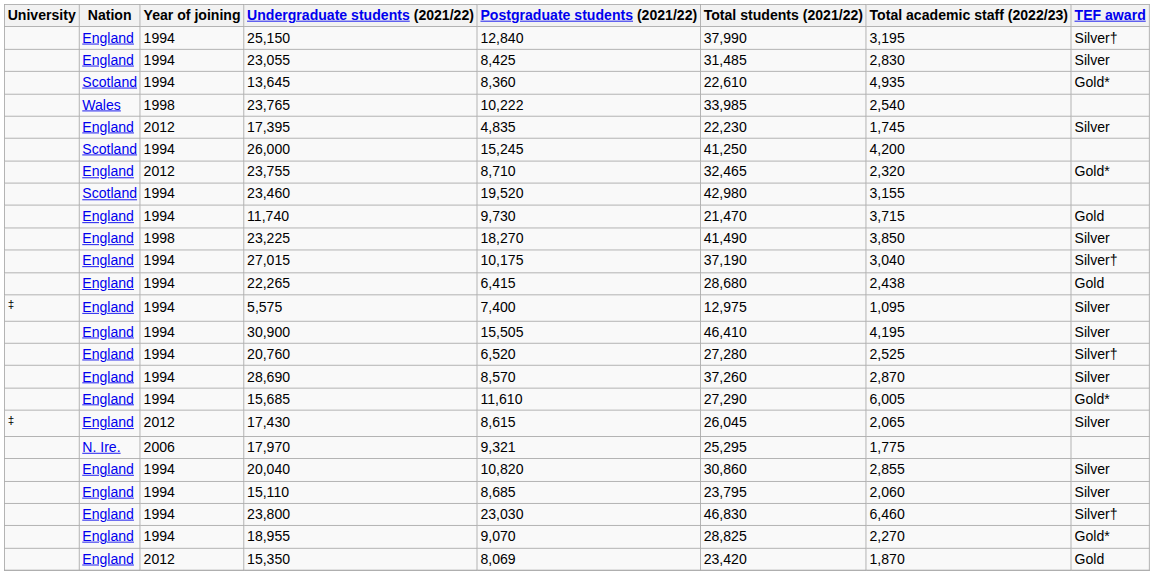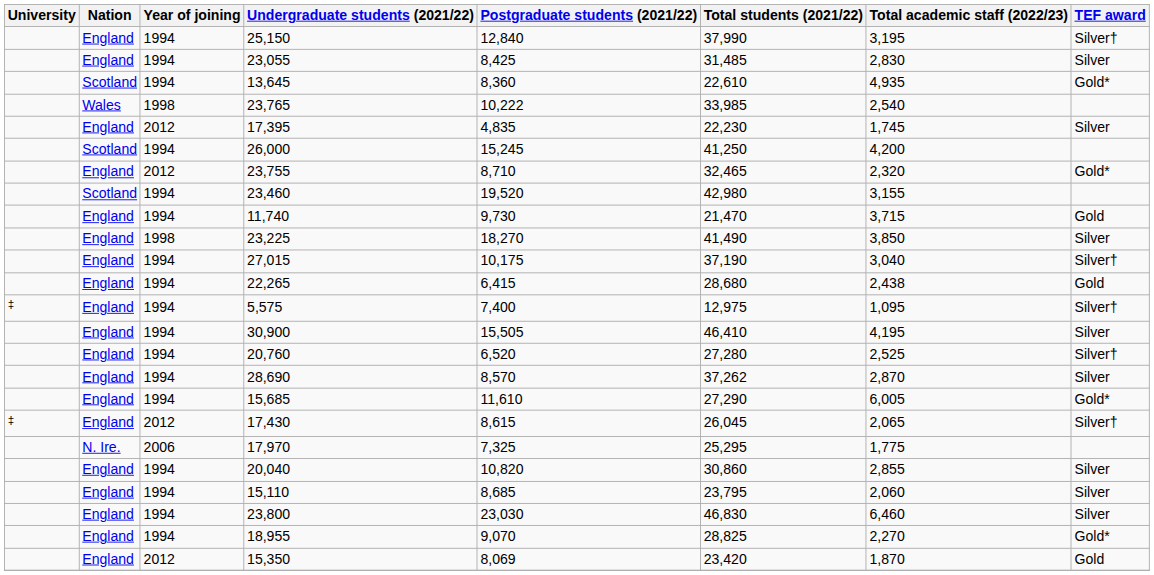 <table class="wikitable sortable">
 <tr>
 <th scope="col">University</th>
 <th>Nation</th>
 <th scope="col">Year of joining</th>
 <th data-sort-type="number"><a href='#'>Undergraduate students</a> (2021/22)</th>
 <th data-sort-type="number"><a href='#'>Postgraduate students</a> (2021/22)</th>
 <th data-sort-type="number">Total students (2021/22)</th>
 <th data-sort-type="number">Total academic staff (2022/23)</th>
 <th data-sort-type="number"><a href='#'>TEF award</a></th>
 </tr>
 <tr>
 <td nowrap></td>
 <td><a href='#'>England</a></td>
 <td>1994</td>
 <td>25,150</td>
 <td>12,840</td>
 <td>37,990</td>
 <td>3,195</td>
 <td data-sort-value="0">Silver†</td>
 </tr>
 <tr>
 <td nowrap></td>
 <td><a href='#'>England</a></td>
 <td>1994</td>
 <td>23,055</td>
 <td>8,425</td>
 <td>31,485</td>
 <td>2,830</td>
 <td data-sort-value="1">Silver</td>
 </tr>
 <tr>
 <td nowrap></td>
 <td><a href='#'>Scotland</a></td>
 <td>1994</td>
 <td>13,645</td>
 <td>8,360</td>
 <td>22,610</td>
 <td>4,935</td>
 <td data-sort-value="3">Gold*</td>
 </tr>
 <tr>
 <td nowrap></td>
 <td><a href='#'>Wales</a></td>
 <td>1998</td>
 <td>23,765</td>
 <td>10,222</td>
 <td>33,985</td>
 <td>2,540</td>
 <td></td>
 </tr>
 <tr>
 <td nowrap></td>
 <td><a href='#'>England</a></td>
 <td>2012</td>
 <td>17,395</td>
 <td>4,835</td>
 <td>22,230</td>
 <td>1,745</td>
 <td data-sort-value="1">Silver</td>
 </tr>
 <tr>
 <td nowrap></td>
 <td><a href='#'>Scotland</a></td>
 <td>1994</td>
 <td>26,000</td>
 <td>15,245</td>
 <td>41,250</td>
 <td>4,200</td>
 <td></td>
 </tr>
 <tr>
 <td nowrap></td>
 <td><a href='#'>England</a></td>
 <td>2012</td>
 <td>23,755</td>
 <td>8,710</td>
 <td>32,465</td>
 <td>2,320</td>
 <td data-sort-value="3">Gold*</td>
 </tr>
 <tr>
 <td nowrap></td>
 <td><a href='#'>Scotland</a></td>
 <td>1994</td>
 <td>23,460</td>
 <td>19,520</td>
 <td>42,980</td>
 <td>3,155</td>
 <td></td>
 </tr>
 <tr>
 <td nowrap></td>
 <td><a href='#'>England</a></td>
 <td>1994</td>
 <td>11,740</td>
 <td>9,730</td>
 <td>21,470</td>
 <td>3,715</td>
 <td data-sort-value="2">Gold</td>
 </tr>
 <tr>
 <td nowrap></td>
 <td><a href='#'>England</a></td>
 <td>1998</td>
 <td>23,225</td>
 <td>18,270</td>
 <td>41,490</td>
 <td>3,850</td>
 <td data-sort-value="1">Silver</td>
 </tr>
 <tr>
 <td nowrap></td>
 <td><a href='#'>England</a></td>
 <td>1994</td>
 <td>27,015</td>
 <td>10,175</td>
 <td>37,190</td>
 <td>3,040</td>
 <td data-sort-value="0">Silver†</td>
 </tr>
 <tr>
 <td nowrap></td>
 <td><a href='#'>England</a></td>
 <td>1994</td>
 <td>22,265</td>
 <td>6,415</td>
 <td>28,680</td>
 <td>2,438</td>
 <td data-sort-value="2">Gold</td>
 </tr>
 <tr>
 <td nowrap><sup>‡</sup></td>
 <td><a href='#'>England</a></td>
 <td>1994</td>
 <td>5,575</td>
 <td>7,400</td>
 <td>12,975</td>
 <td>1,095</td>
-<td data-sort-value="1">Silver</td>
+<td data-sort-value="0">Silver†</td>
 </tr>
 <tr>
 <td nowrap></td>
 <td><a href='#'>England</a></td>
 <td>1994</td>
 <td>30,900</td>
 <td>15,505</td>
 <td>46,410</td>
 <td>4,195</td>
 <td data-sort-value="1">Silver</td>
 </tr>
 <tr>
 <td nowrap></td>
 <td><a href='#'>England</a></td>
 <td>1994</td>
 <td>20,760</td>
 <td>6,520</td>
 <td>27,280</td>
 <td>2,525</td>
 <td data-sort-value="0">Silver†</td>
 </tr>
 <tr>
 <td nowrap></td>
 <td><a href='#'>England</a></td>
 <td>1994</td>
 <td>28,690</td>
 <td>8,570</td>
-<td>37,260</td>
+<td>37,262</td>
 <td>2,870</td>
 <td data-sort-value="1">Silver</td>
 </tr>
 <tr>
 <td nowrap></td>
 <td><a href='#'>England</a></td>
 <td>1994</td>
 <td>15,685</td>
 <td>11,610</td>
 <td>27,290</td>
 <td>6,005</td>
 <td data-sort-value="3">Gold*</td>
 </tr>
 <tr>
 <td nowrap><sup>‡</sup></td>
 <td><a href='#'>England</a></td>
 <td>2012</td>
 <td>17,430</td>
 <td>8,615</td>
 <td>26,045</td>
 <td>2,065</td>
-<td data-sort-value="1">Silver</td>
+<td data-sort-value="0">Silver†</td>
 </tr>
 <tr>
 <td nowrap></td>
 <td><a href='#'>N. Ire.</a></td>
 <td>2006</td>
 <td>17,970</td>
-<td>9,321</td>
+<td>7,325</td>
 <td>25,295</td>
 <td>1,775</td>
 <td></td>
 </tr>
 <tr>
 <td nowrap></td>
 <td><a href='#'>England</a></td>
 <td>1994</td>
 <td>20,040</td>
 <td>10,820</td>
 <td>30,860</td>
 <td>2,855</td>
 <td data-sort-value="1">Silver</td>
 </tr>
 <tr>
 <td nowrap></td>
 <td><a href='#'>England</a></td>
 <td>1994</td>
 <td>15,110</td>
 <td>8,685</td>
 <td>23,795</td>
 <td>2,060</td>
 <td data-sort-value="1">Silver</td>
 </tr>
 <tr>
 <td nowrap></td>
 <td><a href='#'>England</a></td>
 <td>1994</td>
 <td>23,800</td>
 <td>23,030</td>
 <td>46,830</td>
 <td>6,460</td>
-<td data-sort-value="0">Silver†</td>
+<td data-sort-value="1">Silver</td>
 </tr>
 <tr>
 <td nowrap></td>
 <td><a href='#'>England</a></td>
 <td>1994</td>
 <td>18,955</td>
 <td>9,070</td>
 <td>28,825</td>
 <td>2,270</td>
 <td data-sort-value="3">Gold*</td>
 </tr>
 <tr>
 <td nowrap></td>
 <td><a href='#'>England</a></td>
 <td>2012</td>
 <td>15,350</td>
 <td>8,069</td>
 <td>23,420</td>
 <td>1,870</td>
 <td data-sort-value="2">Gold</td>
 </tr>
 <tr>
 </tr>
 </table>
